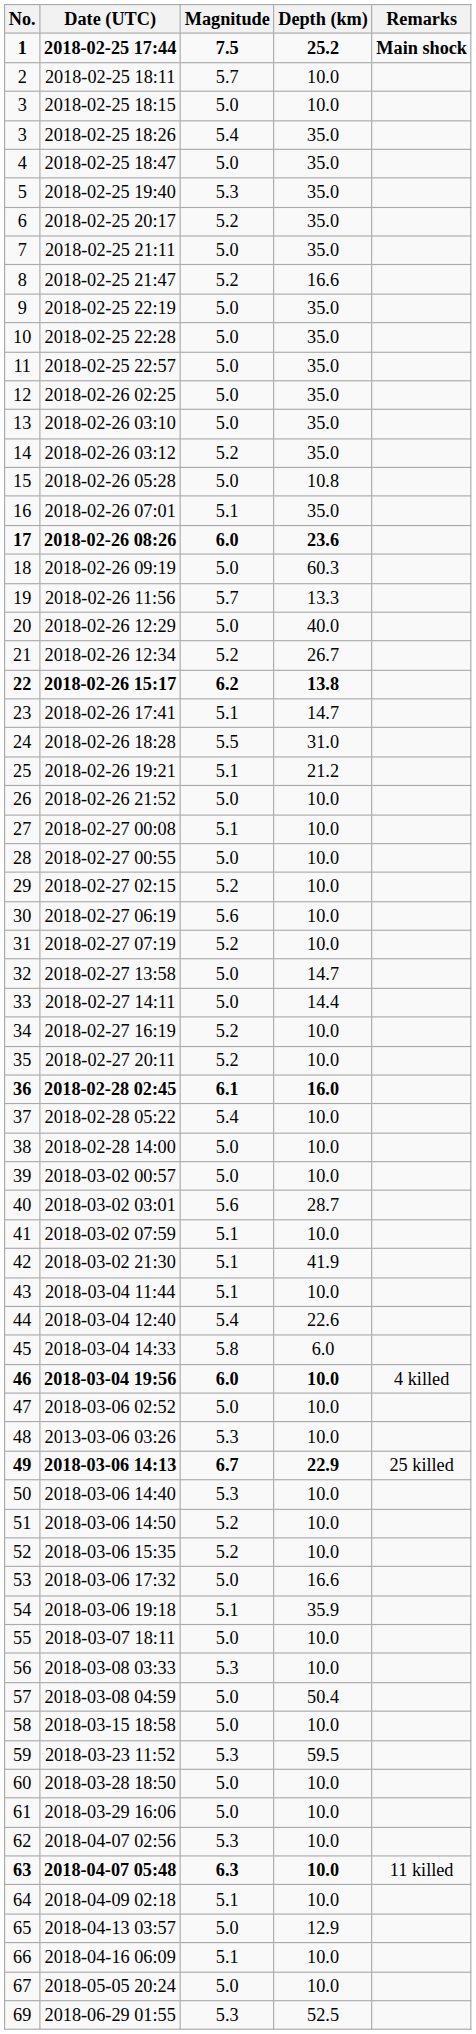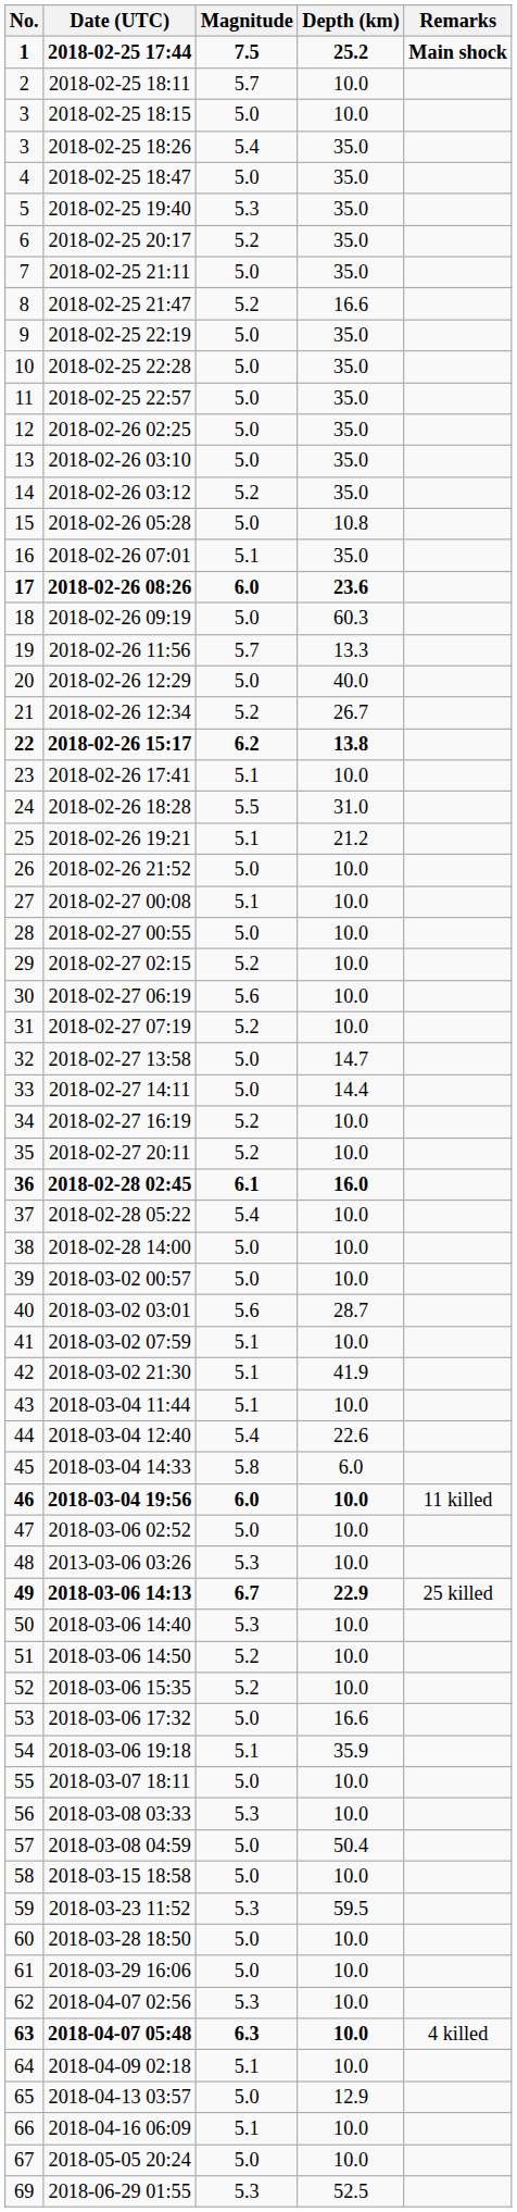 <table class="wikitable sortable" style="text-align:center;">
 <tr>
 <th>No.</th>
 <th>Date (UTC)</th>
 <th>Magnitude</th>
 <th>Depth (km)</th>
 <th>Remarks</th>
 </tr>
 <tr>
 <td><strong>1</strong></td>
 <td><strong>2018-02-25 17:44</strong></td>
 <td><strong>7.5</strong></td>
 <td><strong>25.2</strong></td>
 <td><strong>Main shock</strong></td>
 </tr>
 <tr>
 <td>2</td>
 <td>2018-02-25 18:11</td>
 <td>5.7</td>
 <td>10.0</td>
 <td></td>
 </tr>
 <tr>
 <td>3</td>
 <td>2018-02-25 18:15</td>
 <td>5.0</td>
 <td>10.0</td>
 <td></td>
 </tr>
 <tr>
 <td>3</td>
 <td>2018-02-25 18:26</td>
 <td>5.4</td>
 <td>35.0</td>
 <td></td>
 </tr>
 <tr>
 <td>4</td>
 <td>2018-02-25 18:47</td>
 <td>5.0</td>
 <td>35.0</td>
 <td></td>
 </tr>
 <tr>
 <td>5</td>
 <td>2018-02-25 19:40</td>
 <td>5.3</td>
 <td>35.0</td>
 <td></td>
 </tr>
 <tr>
 <td>6</td>
 <td>2018-02-25 20:17</td>
 <td>5.2</td>
 <td>35.0</td>
 <td></td>
 </tr>
 <tr>
 <td>7</td>
 <td>2018-02-25 21:11</td>
 <td>5.0</td>
 <td>35.0</td>
 <td></td>
 </tr>
 <tr>
 <td>8</td>
 <td>2018-02-25 21:47</td>
 <td>5.2</td>
 <td>16.6</td>
 <td></td>
 </tr>
 <tr>
 <td>9</td>
 <td>2018-02-25 22:19</td>
 <td>5.0</td>
 <td>35.0</td>
 <td></td>
 </tr>
 <tr>
 <td>10</td>
 <td>2018-02-25 22:28</td>
 <td>5.0</td>
 <td>35.0</td>
 <td></td>
 </tr>
 <tr>
 <td>11</td>
 <td>2018-02-25 22:57</td>
 <td>5.0</td>
 <td>35.0</td>
 <td></td>
 </tr>
 <tr>
 <td>12</td>
 <td>2018-02-26 02:25</td>
 <td>5.0</td>
 <td>35.0</td>
 <td></td>
 </tr>
 <tr>
 <td>13</td>
 <td>2018-02-26 03:10</td>
 <td>5.0</td>
 <td>35.0</td>
 <td></td>
 </tr>
 <tr>
 <td>14</td>
 <td>2018-02-26 03:12</td>
 <td>5.2</td>
 <td>35.0</td>
 <td></td>
 </tr>
 <tr>
 <td>15</td>
 <td>2018-02-26 05:28</td>
 <td>5.0</td>
 <td>10.8</td>
 <td></td>
 </tr>
 <tr>
 <td>16</td>
 <td>2018-02-26 07:01</td>
 <td>5.1</td>
 <td>35.0</td>
 <td></td>
 </tr>
 <tr>
 <td><strong>17</strong></td>
 <td><strong>2018-02-26 08:26</strong></td>
 <td><strong>6.0</strong></td>
 <td><strong>23.6</strong></td>
 <td></td>
 </tr>
 <tr>
 <td>18</td>
 <td>2018-02-26 09:19</td>
 <td>5.0</td>
 <td>60.3</td>
 <td></td>
 </tr>
 <tr>
 <td>19</td>
 <td>2018-02-26 11:56</td>
 <td>5.7</td>
 <td>13.3</td>
 <td></td>
 </tr>
 <tr>
 <td>20</td>
 <td>2018-02-26 12:29</td>
 <td>5.0</td>
 <td>40.0</td>
 <td></td>
 </tr>
 <tr>
 <td>21</td>
 <td>2018-02-26 12:34</td>
 <td>5.2</td>
 <td>26.7</td>
 <td></td>
 </tr>
 <tr>
 <td><strong>22</strong></td>
 <td><strong>2018-02-26 15:17</strong></td>
 <td><strong>6.2</strong></td>
 <td><strong>13.8</strong></td>
 <td></td>
 </tr>
 <tr>
 <td>23</td>
 <td>2018-02-26 17:41</td>
 <td>5.1</td>
-<td>14.7</td>
+<td>10.0</td>
 <td></td>
 </tr>
 <tr>
 <td>24</td>
 <td>2018-02-26 18:28</td>
 <td>5.5</td>
 <td>31.0</td>
 <td></td>
 </tr>
 <tr>
 <td>25</td>
 <td>2018-02-26 19:21</td>
 <td>5.1</td>
 <td>21.2</td>
 <td></td>
 </tr>
 <tr>
 <td>26</td>
 <td>2018-02-26 21:52</td>
 <td>5.0</td>
 <td>10.0</td>
 <td></td>
 </tr>
 <tr>
 <td>27</td>
 <td>2018-02-27 00:08</td>
 <td>5.1</td>
 <td>10.0</td>
 <td></td>
 </tr>
 <tr>
 <td>28</td>
 <td>2018-02-27 00:55</td>
 <td>5.0</td>
 <td>10.0</td>
 <td></td>
 </tr>
 <tr>
 <td>29</td>
 <td>2018-02-27 02:15</td>
 <td>5.2</td>
 <td>10.0</td>
 <td></td>
 </tr>
 <tr>
 <td>30</td>
 <td>2018-02-27 06:19</td>
 <td>5.6</td>
 <td>10.0</td>
 <td></td>
 </tr>
 <tr>
 <td>31</td>
 <td>2018-02-27 07:19</td>
 <td>5.2</td>
 <td>10.0</td>
 <td></td>
 </tr>
 <tr>
 <td>32</td>
 <td>2018-02-27 13:58</td>
 <td>5.0</td>
 <td>14.7</td>
 <td></td>
 </tr>
 <tr>
 <td>33</td>
 <td>2018-02-27 14:11</td>
 <td>5.0</td>
 <td>14.4</td>
 <td></td>
 </tr>
 <tr>
 <td>34</td>
 <td>2018-02-27 16:19</td>
 <td>5.2</td>
 <td>10.0</td>
 <td></td>
 </tr>
 <tr>
 <td>35</td>
 <td>2018-02-27 20:11</td>
 <td>5.2</td>
 <td>10.0</td>
 <td></td>
 </tr>
 <tr>
 <td><strong>36</strong></td>
 <td><strong>2018-02-28 02:45</strong></td>
 <td><strong>6.1</strong></td>
 <td><strong>16.0</strong></td>
 <td></td>
 </tr>
 <tr>
 <td>37</td>
 <td>2018-02-28 05:22</td>
 <td>5.4</td>
 <td>10.0</td>
 <td></td>
 </tr>
 <tr>
 <td>38</td>
 <td>2018-02-28 14:00</td>
 <td>5.0</td>
 <td>10.0</td>
 <td></td>
 </tr>
 <tr>
 <td>39</td>
 <td>2018-03-02 00:57</td>
 <td>5.0</td>
 <td>10.0</td>
 <td></td>
 </tr>
 <tr>
 <td>40</td>
 <td>2018-03-02 03:01</td>
 <td>5.6</td>
 <td>28.7</td>
 <td></td>
 </tr>
 <tr>
 <td>41</td>
 <td>2018-03-02 07:59</td>
 <td>5.1</td>
 <td>10.0</td>
 <td></td>
 </tr>
 <tr>
 <td>42</td>
 <td>2018-03-02 21:30</td>
 <td>5.1</td>
 <td>41.9</td>
 <td></td>
 </tr>
 <tr>
 <td>43</td>
 <td>2018-03-04 11:44</td>
 <td>5.1</td>
 <td>10.0</td>
 <td></td>
 </tr>
 <tr>
 <td>44</td>
 <td>2018-03-04 12:40</td>
 <td>5.4</td>
 <td>22.6</td>
 <td></td>
 </tr>
 <tr>
 <td>45</td>
 <td>2018-03-04 14:33</td>
 <td>5.8</td>
 <td>6.0</td>
 <td></td>
 </tr>
 <tr>
 <td><strong>46</strong></td>
 <td><strong>2018-03-04 19:56</strong></td>
 <td><strong>6.0</strong></td>
 <td><strong>10.0</strong></td>
-<td>4 killed</td>
+<td>11 killed</td>
 </tr>
 <tr>
 <td>47</td>
 <td>2018-03-06 02:52</td>
 <td>5.0</td>
 <td>10.0</td>
 <td></td>
 </tr>
 <tr>
 <td>48</td>
 <td>2013-03-06 03:26</td>
 <td>5.3</td>
 <td>10.0</td>
 <td></td>
 </tr>
 <tr>
 <td><strong>49</strong></td>
 <td><strong>2018-03-06 14:13</strong></td>
 <td><strong>6.7</strong></td>
 <td><strong>22.9</strong></td>
 <td>25 killed</td>
 </tr>
 <tr>
 <td>50</td>
 <td>2018-03-06 14:40</td>
 <td>5.3</td>
 <td>10.0</td>
 <td></td>
 </tr>
 <tr>
 <td>51</td>
 <td>2018-03-06 14:50</td>
 <td>5.2</td>
 <td>10.0</td>
 <td></td>
 </tr>
 <tr>
 <td>52</td>
 <td>2018-03-06 15:35</td>
 <td>5.2</td>
 <td>10.0</td>
 <td></td>
 </tr>
 <tr>
 <td>53</td>
 <td>2018-03-06 17:32</td>
 <td>5.0</td>
 <td>16.6</td>
 <td></td>
 </tr>
 <tr>
 <td>54</td>
 <td>2018-03-06 19:18</td>
 <td>5.1</td>
 <td>35.9</td>
 <td></td>
 </tr>
 <tr>
 <td>55</td>
 <td>2018-03-07 18:11</td>
 <td>5.0</td>
 <td>10.0</td>
 <td></td>
 </tr>
 <tr>
 <td>56</td>
 <td>2018-03-08 03:33</td>
 <td>5.3</td>
 <td>10.0</td>
 <td></td>
 </tr>
 <tr>
 <td>57</td>
 <td>2018-03-08 04:59</td>
 <td>5.0</td>
 <td>50.4</td>
 <td></td>
 </tr>
 <tr>
 <td>58</td>
 <td>2018-03-15 18:58</td>
 <td>5.0</td>
 <td>10.0</td>
 <td></td>
 </tr>
 <tr>
 <td>59</td>
 <td>2018-03-23 11:52</td>
 <td>5.3</td>
 <td>59.5</td>
 <td></td>
 </tr>
 <tr>
 <td>60</td>
 <td>2018-03-28 18:50</td>
 <td>5.0</td>
 <td>10.0</td>
 <td></td>
 </tr>
 <tr>
 <td>61</td>
 <td>2018-03-29 16:06</td>
 <td>5.0</td>
 <td>10.0</td>
 <td></td>
 </tr>
 <tr>
 <td>62</td>
 <td>2018-04-07 02:56</td>
 <td>5.3</td>
 <td>10.0</td>
 <td></td>
 </tr>
 <tr>
 <td><strong>63</strong></td>
 <td><strong>2018-04-07 05:48</strong></td>
 <td><strong>6.3</strong></td>
 <td><strong>10.0</strong></td>
-<td>11 killed</td>
+<td>4 killed</td>
 </tr>
 <tr>
 <td>64</td>
 <td>2018-04-09 02:18</td>
 <td>5.1</td>
 <td>10.0</td>
 <td></td>
 </tr>
 <tr>
 <td>65</td>
 <td>2018-04-13 03:57</td>
 <td>5.0</td>
 <td>12.9</td>
 <td></td>
 </tr>
 <tr>
 <td>66</td>
 <td>2018-04-16 06:09</td>
 <td>5.1</td>
 <td>10.0</td>
 <td></td>
 </tr>
 <tr>
 <td>67</td>
 <td>2018-05-05 20:24</td>
 <td>5.0</td>
 <td>10.0</td>
 <td></td>
 </tr>
 <tr>
 <td>69</td>
 <td>2018-06-29 01:55</td>
 <td>5.3</td>
 <td>52.5</td>
 <td></td>
 </tr>
 </table>
